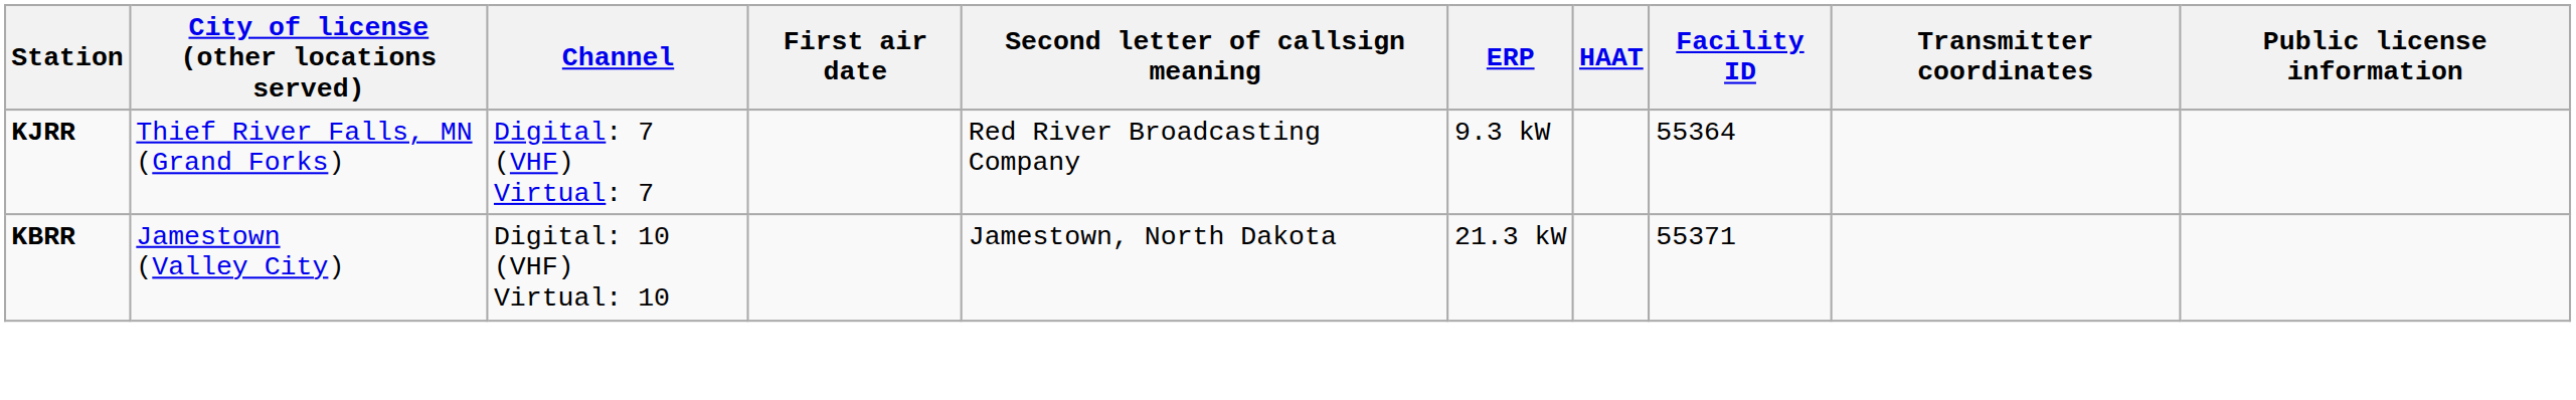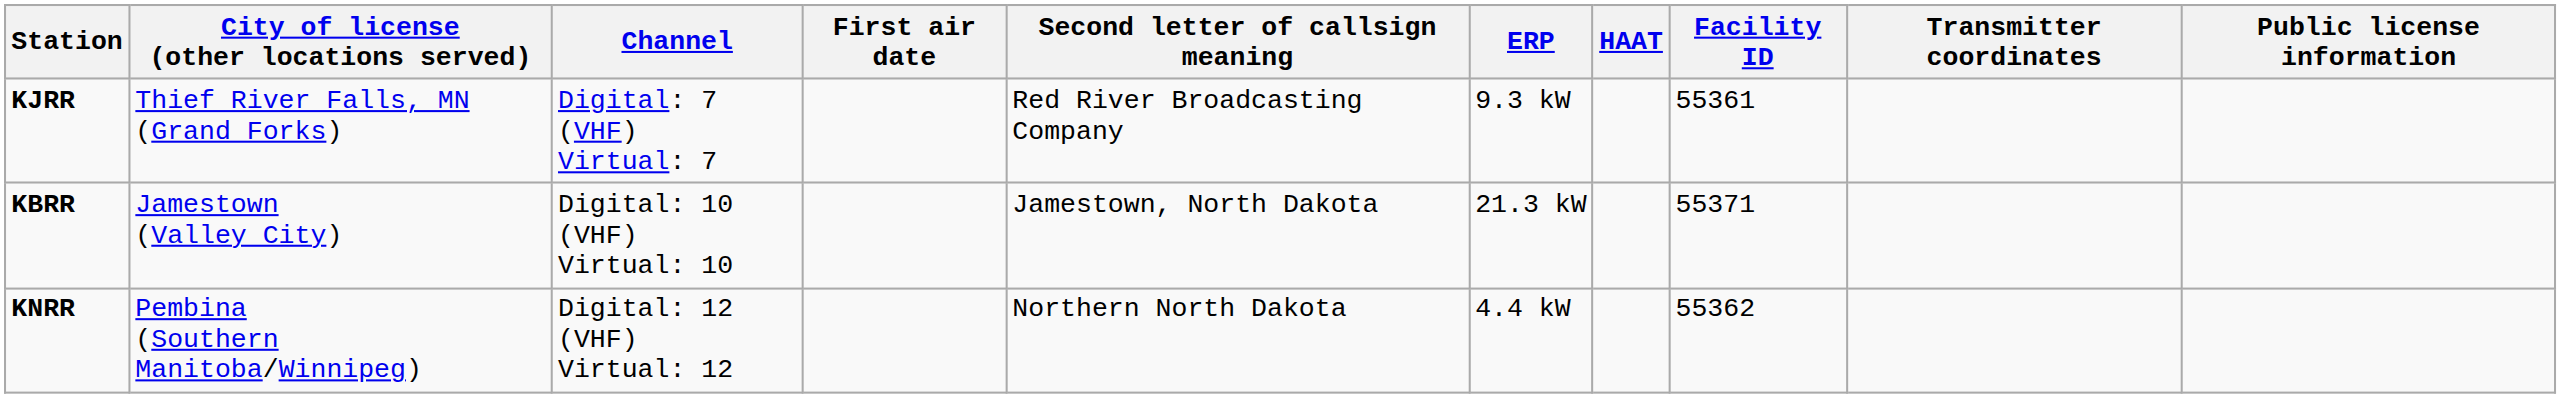 <table class="wikitable">
 <tr>
 <th>Station</th>
 <th><a href='#'>City of license</a><br>(other locations served)</th>
 <th><a href='#'>Channel</a></th>
 <th>First air date</th>
 <th>Second letter of callsign meaning</th>
 <th><a href='#'>ERP</a></th>
 <th><a href='#'>HAAT</a></th>
 <th><a href='#'>Facility ID</a></th>
 <th>Transmitter coordinates</th>
 <th>Public license information</th>
 </tr>
 <tr style="vertical-align: top; text-align: left;">
 <td><strong>KJRR</strong></td>
 <td><a href='#'>Thief River Falls, MN</a><br>(<a href='#'>Grand Forks</a>)</td>
 <td><a href='#'>Digital</a>: 7 (<a href='#'>VHF</a>)<br><a href='#'>Virtual</a>: 7</td>
 <td></td>
 <td>Red River Broadcasting Company</td>
 <td>9.3 kW</td>
 <td></td>
-<td>55364</td>
+<td>55361</td>
 <td></td>
 <td></td>
 </tr>
 <tr style="vertical-align: top; text-align: left;">
 <td><strong>KBRR</strong></td>
 <td><a href='#'>Jamestown</a><br>(<a href='#'>Valley City</a>)</td>
 <td>Digital: 10 (VHF)<br>Virtual: 10</td>
 <td></td>
 <td>Jamestown, North Dakota</td>
 <td>21.3 kW</td>
 <td></td>
 <td>55371</td>
 <td></td>
 <td></td>
 </tr>
+<tr style="vertical-align: top; text-align: left;">
+<td><strong>KNRR</strong></td>
+<td><a href='#'>Pembina</a><br>(<a href='#'>Southern Manitoba</a>/<a href='#'>Winnipeg</a>)</td>
+<td>Digital: 12 (VHF)<br>Virtual: 12</td>
+<td></td>
+<td>Northern North Dakota</td>
+<td>4.4 kW</td>
+<td></td>
+<td>55362</td>
+<td></td>
+<td></td>
+</tr>
 </table>
